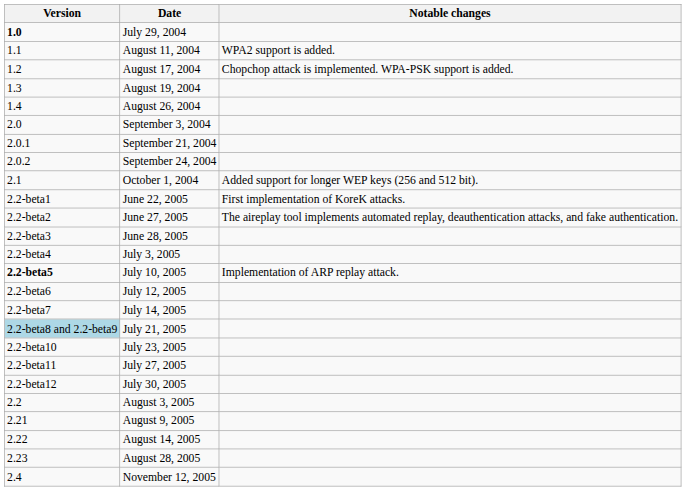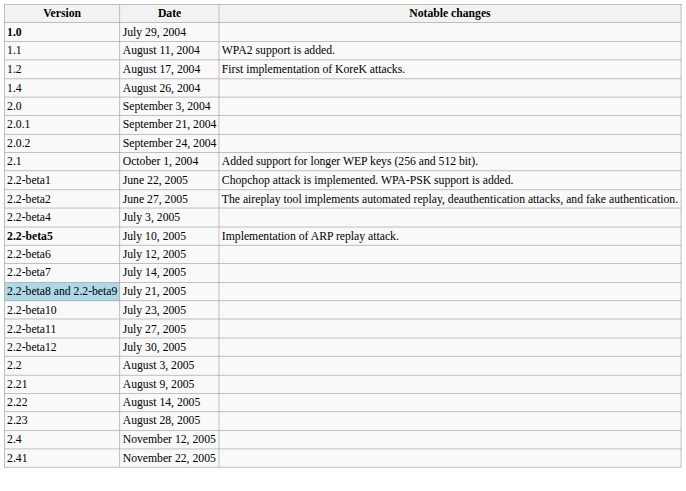 <table class="wikitable sortable mw-collapsible">
 <tr>
 <th>Version</th>
 <th>Date</th>
 <th>Notable changes</th>
 </tr>
 <tr>
 <td><strong>1.0</strong></td>
 <td>July 29, 2004</td>
 <td></td>
 </tr>
 <tr>
 <td>1.1</td>
 <td>August 11, 2004</td>
 <td>WPA2 support is added.</td>
 </tr>
 <tr>
 <td>1.2</td>
 <td>August 17, 2004</td>
-<td>Chopchop attack is implemented. WPA-PSK support is added.</td>
-</tr>
-<tr>
-<td>1.3</td>
-<td>August 19, 2004</td>
-<td></td>
+<td>First implementation of KoreK attacks.</td>
 </tr>
 <tr>
 <td>1.4</td>
 <td>August 26, 2004</td>
 <td></td>
 </tr>
 <tr>
 <td>2.0</td>
 <td>September 3, 2004</td>
 <td></td>
 </tr>
 <tr>
 <td>2.0.1</td>
 <td>September 21, 2004</td>
 <td></td>
 </tr>
 <tr>
 <td>2.0.2</td>
 <td>September 24, 2004</td>
 <td></td>
 </tr>
 <tr>
 <td>2.1</td>
 <td>October 1, 2004</td>
 <td>Added support for longer WEP keys (256 and 512 bit).</td>
 </tr>
 <tr>
 <td>2.2-beta1</td>
 <td>June 22, 2005</td>
-<td>First implementation of KoreK attacks.</td>
+<td>Chopchop attack is implemented. WPA-PSK support is added.</td>
 </tr>
 <tr>
 <td>2.2-beta2</td>
 <td>June 27, 2005</td>
 <td>The aireplay tool implements automated replay, deauthentication attacks, and fake authentication.</td>
-</tr>
-<tr>
-<td>2.2-beta3</td>
-<td>June 28, 2005</td>
-<td></td>
 </tr>
 <tr>
 <td>2.2-beta4</td>
 <td>July 3, 2005</td>
 <td></td>
 </tr>
 <tr>
 <td><strong>2.2-beta5</strong></td>
 <td>July 10, 2005</td>
 <td>Implementation of ARP replay attack.</td>
 </tr>
 <tr>
 <td>2.2-beta6</td>
 <td>July 12, 2005</td>
 <td></td>
 </tr>
 <tr>
 <td>2.2-beta7</td>
 <td>July 14, 2005</td>
 <td></td>
 </tr>
 <tr>
 <td style="background: lightblue;">2.2-beta8 and 2.2-beta9</td>
 <td>July 21, 2005</td>
 <td></td>
 </tr>
 <tr>
 <td>2.2-beta10</td>
 <td>July 23, 2005</td>
 <td></td>
 </tr>
 <tr>
 <td>2.2-beta11</td>
 <td>July 27, 2005</td>
 <td></td>
 </tr>
 <tr>
 <td>2.2-beta12</td>
 <td>July 30, 2005</td>
 <td></td>
 </tr>
 <tr>
 <td>2.2</td>
 <td>August 3, 2005</td>
 <td></td>
 </tr>
 <tr>
 <td>2.21</td>
 <td>August 9, 2005</td>
 <td></td>
 </tr>
 <tr>
 <td>2.22</td>
 <td>August 14, 2005</td>
 <td></td>
 </tr>
 <tr>
 <td>2.23</td>
 <td>August 28, 2005</td>
 <td></td>
 </tr>
 <tr>
 <td>2.4</td>
 <td>November 12, 2005</td>
 <td></td>
 </tr>
+<tr>
+<td>2.41</td>
+<td>November 22, 2005</td>
+<td></td>
+</tr>
 </table>
